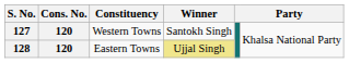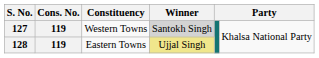 <table class="wikitable" style="text-align:center">
 <tr>
 <th>S. No.</th>
 <th>Cons. No.</th>
 <th>Constituency</th>
 <th>Winner</th>
 <th colspan=2>Party</th>
 </tr>
 <tr>
 <th>127</th>
-<th>120</th>
+<th>119</th>
 <td>Western Towns</td>
-<td>Santokh Singh</td>
+<td style="background: lightgrey;">Santokh Singh</td>
 <td bgcolor=#147472 rowspan=2></td>
 <td rowspan=2>Khalsa National Party</td>
 </tr>
 <tr>
 <th>128</th>
-<th>120</th>
+<th>119</th>
 <td>Eastern Towns</td>
 <td style="background: khaki;">Ujjal Singh</td>
 </tr>
 </table>
